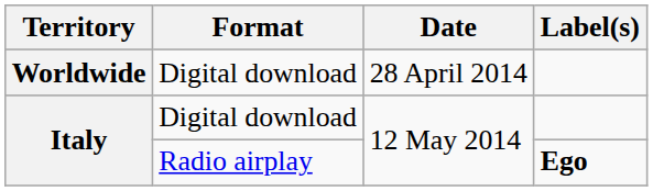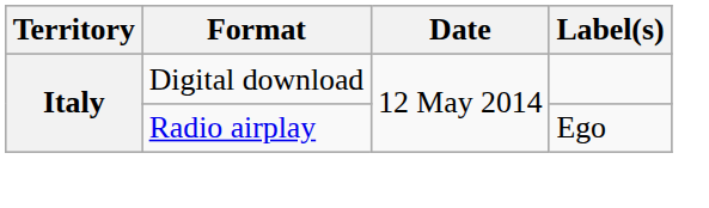 <table class="wikitable plainrowheaders">
 <tr>
 <th scope="col">Territory</th>
 <th scope="col">Format</th>
 <th scope="col">Date</th>
 <th scope="col">Label(s)</th>
-</tr>
-<tr>
-<th scope="row">Worldwide</th>
-<td>Digital download</td>
-<td>28 April 2014</td>
-<td></td>
 </tr>
 <tr>
 <th scope="row" rowspan="2">Italy</th>
 <td>Digital download</td>
 <td rowspan="2">12 May 2014</td>
 <td></td>
 </tr>
 <tr>
 <td><a href='#'>Radio airplay</a></td>
-<td><strong>Ego</strong></td>
+<td>Ego</td>
 </tr>
 </table>
